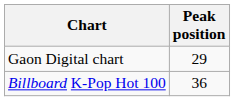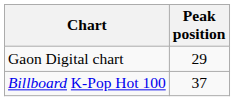 <table class="wikitable sortable">
 <tr>
 <th>Chart</th>
 <th>Peak<br>position</th>
 </tr>
 <tr>
 <td>Gaon Digital chart</td>
 <td align="center">29</td>
 </tr>
 <tr>
 <td><em><a href='#'>Billboard</a></em> <a href='#'>K-Pop Hot 100</a></td>
-<td align="center">36</td>
+<td align="center">37</td>
 </tr>
 </table>
